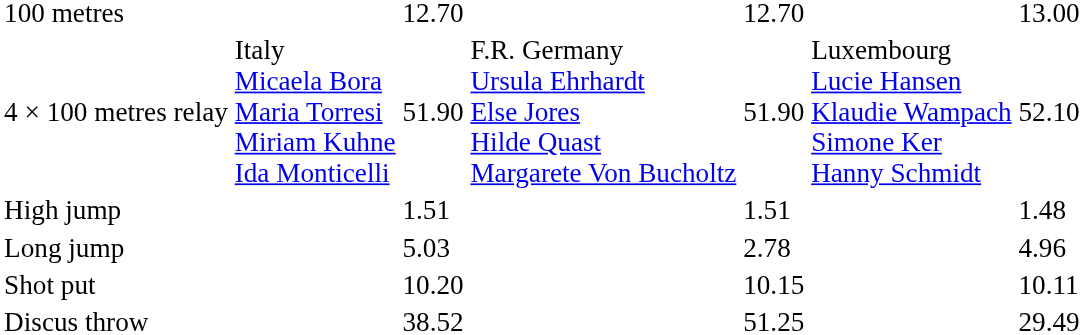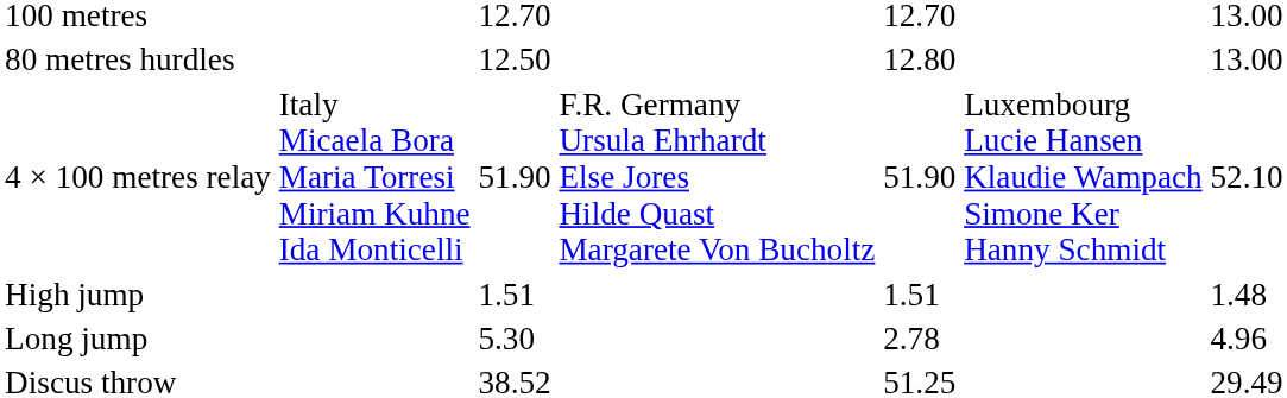 <table>
 <tr>
 <td>100 metres</td>
 <td></td>
 <td>12.70</td>
 <td></td>
 <td>12.70</td>
+<td></td>
+<td>13.00</td>
+</tr>
+<tr>
+<td>80 metres hurdles</td>
+<td></td>
+<td>12.50</td>
+<td></td>
+<td>12.80</td>
 <td></td>
 <td>13.00</td>
 </tr>
 <tr>
 <td>4 × 100 metres relay</td>
 <td> Italy<br><a href='#'>Micaela Bora</a><br><a href='#'>Maria Torresi</a><br><a href='#'>Miriam Kuhne</a><br><a href='#'>Ida Monticelli</a></td>
 <td>51.90</td>
 <td> F.R. Germany<br><a href='#'>Ursula Ehrhardt</a><br><a href='#'>Else Jores</a><br><a href='#'>Hilde Quast</a><br><a href='#'>Margarete Von Bucholtz</a></td>
 <td>51.90</td>
 <td> Luxembourg<br><a href='#'>Lucie Hansen</a><br><a href='#'>Klaudie Wampach</a><br><a href='#'>Simone Ker</a><br><a href='#'>Hanny Schmidt</a></td>
 <td>52.10</td>
 </tr>
 <tr>
 <td>High jump</td>
 <td></td>
 <td>1.51</td>
 <td></td>
 <td>1.51</td>
 <td></td>
 <td>1.48</td>
 </tr>
 <tr>
 <td>Long jump</td>
 <td></td>
-<td>5.03</td>
+<td>5.30</td>
 <td></td>
 <td>2.78</td>
 <td></td>
 <td>4.96</td>
-</tr>
-<tr>
-<td>Shot put</td>
-<td></td>
-<td>10.20</td>
-<td></td>
-<td>10.15</td>
-<td></td>
-<td>10.11</td>
 </tr>
 <tr>
 <td>Discus throw</td>
 <td></td>
 <td>38.52</td>
 <td></td>
 <td>51.25</td>
 <td></td>
 <td>29.49</td>
 </tr>
 </table>
